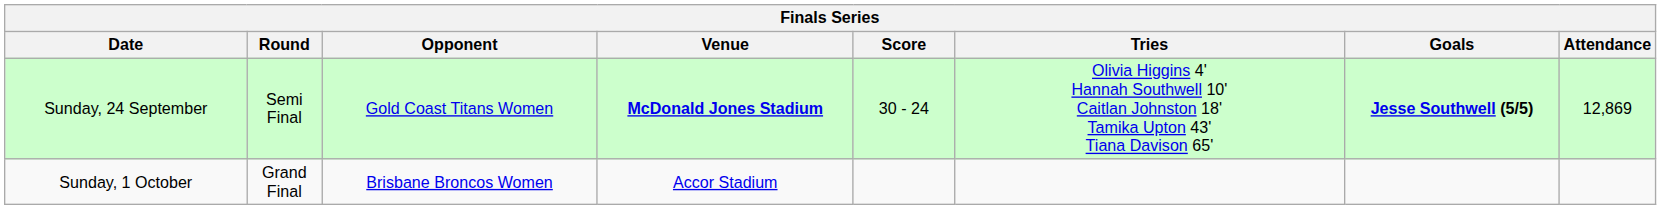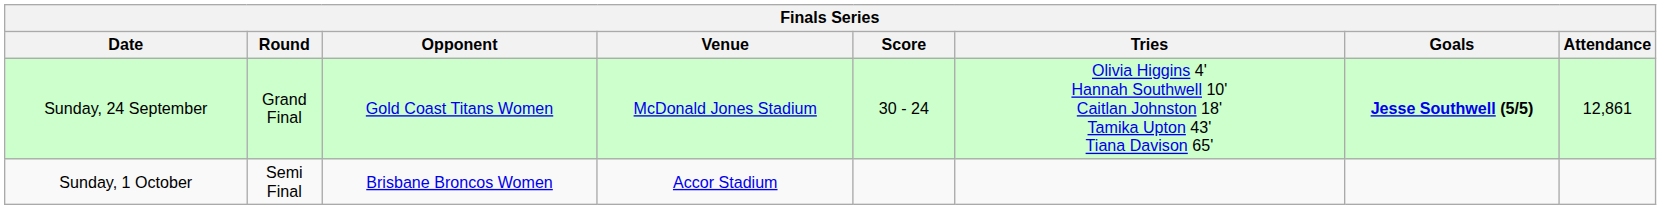 <table class="wikitable" style="font-size:75%; text-align:center;">
 <tr>
 <th colspan="8">Finals Series</th>
 </tr>
 <tr>
 <th width="175">Date</th>
 <th width="50">Round</th>
 <th width="200">Opponent</th>
 <th width="185">Venue</th>
 <th width="70">Score</th>
 <th width="285">Tries</th>
 <th width="155">Goals</th>
 <th width="60">Attendance</th>
 </tr>
 <tr bgcolor=#CCFFCC>
 <td>Sunday, 24 September</td>
-<td>Semi Final</td>
+<td>Grand Final</td>
 <td> <a href='#'>Gold Coast Titans Women</a></td>
-<td><strong><a href='#'>McDonald Jones Stadium</a></strong></td>
+<td><a href='#'>McDonald Jones Stadium</a></td>
 <td>30 - 24</td>
 <td><a href='#'>Olivia Higgins</a> 4' <br><a href='#'>Hannah Southwell</a> 10' <br><a href='#'>Caitlan Johnston</a> 18' <br><a href='#'>Tamika Upton</a> 43' <br><a href='#'>Tiana Davison</a> 65'</td>
 <td><strong><a href='#'>Jesse Southwell</a> (5/5)</strong></td>
-<td>12,869</td>
+<td>12,861</td>
 </tr>
 <tr>
 <td>Sunday, 1 October</td>
-<td>Grand Final</td>
+<td>Semi Final</td>
 <td> <a href='#'>Brisbane Broncos Women</a></td>
 <td><a href='#'>Accor Stadium</a></td>
 <td></td>
 <td></td>
 <td></td>
 <td></td>
 </tr>
 </table>
